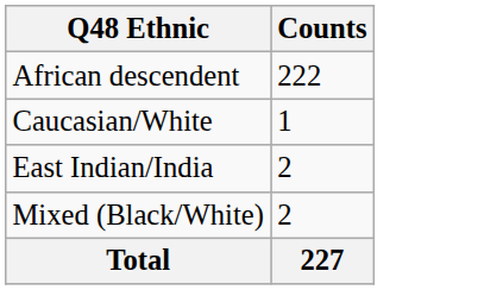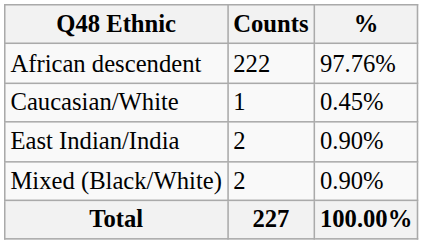 <table class="wikitable sortable">
 <tr>
 <th>Q48 Ethnic</th>
 <th>Counts</th>
+<th>%</th>
 </tr>
 <tr>
 <td>African descendent</td>
 <td>222</td>
+<td>97.76%</td>
 </tr>
 <tr>
 <td>Caucasian/White</td>
 <td>1</td>
+<td>0.45%</td>
 </tr>
 <tr>
 <td>East Indian/India</td>
 <td>2</td>
+<td>0.90%</td>
 </tr>
 <tr>
 <td>Mixed (Black/White)</td>
 <td>2</td>
+<td>0.90%</td>
 </tr>
 <tr>
 <th>Total</th>
 <th>227</th>
+<th>100.00%</th>
 </tr>
 </table>
